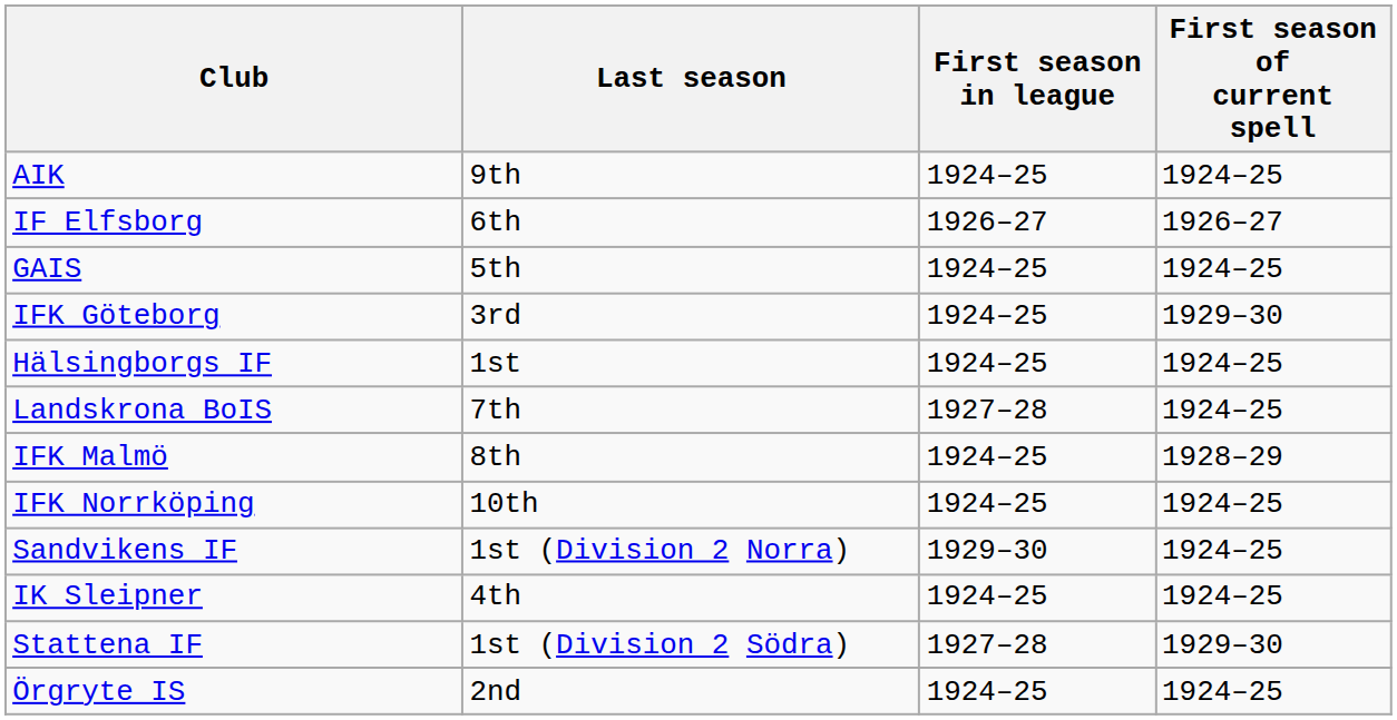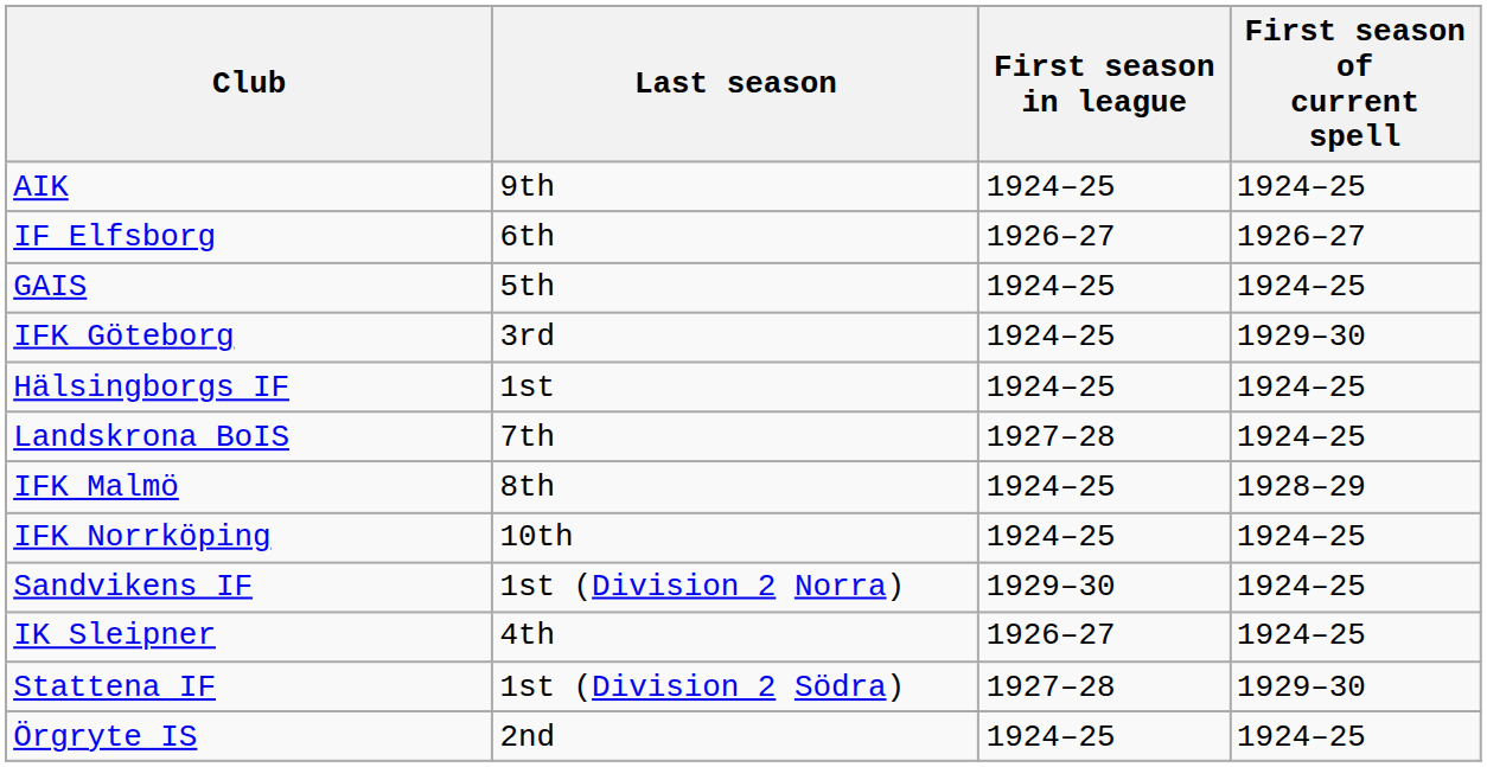 <table class="wikitable">
 <tr>
 <th style="width: 200px;">Club</th>
 <th style="width: 200px;">Last season</th>
 <th style="width: 100px;">First season<br>in league</th>
 <th style="width: 100px;">First season of<br>current spell</th>
 </tr>
 <tr>
 <td><a href='#'>AIK</a></td>
 <td>9th</td>
 <td>1924–25</td>
 <td>1924–25</td>
 </tr>
 <tr>
 <td><a href='#'>IF Elfsborg</a></td>
 <td>6th</td>
 <td>1926–27</td>
 <td>1926–27</td>
 </tr>
 <tr>
 <td><a href='#'>GAIS</a></td>
 <td>5th</td>
 <td>1924–25</td>
 <td>1924–25</td>
 </tr>
 <tr>
 <td><a href='#'>IFK Göteborg</a></td>
 <td>3rd</td>
 <td>1924–25</td>
 <td>1929–30</td>
 </tr>
 <tr>
 <td><a href='#'>Hälsingborgs IF</a></td>
 <td>1st</td>
 <td>1924–25</td>
 <td>1924–25</td>
 </tr>
 <tr>
 <td><a href='#'>Landskrona BoIS</a></td>
 <td>7th</td>
 <td>1927–28</td>
 <td>1924–25</td>
 </tr>
 <tr>
 <td><a href='#'>IFK Malmö</a></td>
 <td>8th</td>
 <td>1924–25</td>
 <td>1928–29</td>
 </tr>
 <tr>
 <td><a href='#'>IFK Norrköping</a></td>
 <td>10th</td>
 <td>1924–25</td>
 <td>1924–25</td>
 </tr>
 <tr>
 <td><a href='#'>Sandvikens IF</a></td>
 <td>1st (<a href='#'>Division 2</a> <a href='#'>Norra</a>)</td>
 <td>1929–30</td>
 <td>1924–25</td>
 </tr>
 <tr>
 <td><a href='#'>IK Sleipner</a></td>
 <td>4th</td>
-<td>1924–25</td>
+<td>1926–27</td>
 <td>1924–25</td>
 </tr>
 <tr>
 <td><a href='#'>Stattena IF</a></td>
 <td>1st (<a href='#'>Division 2</a> <a href='#'>Södra</a>)</td>
 <td>1927–28</td>
 <td>1929–30</td>
 </tr>
 <tr>
 <td><a href='#'>Örgryte IS</a></td>
 <td>2nd</td>
 <td>1924–25</td>
 <td>1924–25</td>
 </tr>
 </table>
